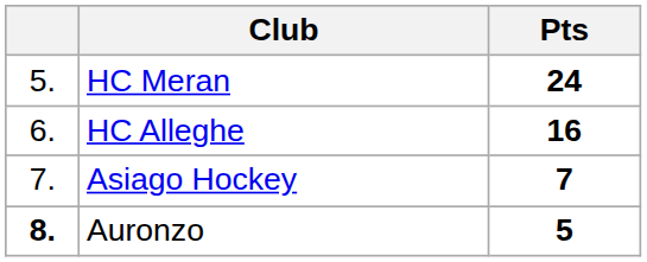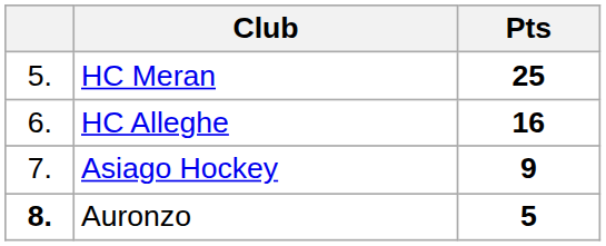 <table class="wikitable">
 <tr>
 <th width="30"></th>
 <th width="200">Club</th>
 <th width="70">Pts</th>
 </tr>
 <tr bgcolor="#FFFFFF" align="center">
 <td>5.</td>
 <td align="left"><a href='#'>HC Meran</a></td>
-<td><strong>24</strong></td>
+<td><strong>25</strong></td>
 </tr>
 <tr bgcolor="#FFFFFF" align="center">
 <td>6.</td>
 <td align="left"><a href='#'>HC Alleghe</a></td>
 <td><strong>16</strong></td>
 </tr>
 <tr bgcolor="#FFFFFF" align="center">
 <td>7.</td>
 <td align="left"><a href='#'>Asiago Hockey</a></td>
-<td><strong>7</strong></td>
+<td><strong>9</strong></td>
 </tr>
 <tr bgcolor="#FFFFFF" align="center">
 <td><strong>8.</strong></td>
 <td align="left">Auronzo</td>
 <td><strong>5</strong></td>
 </tr>
 </table>
